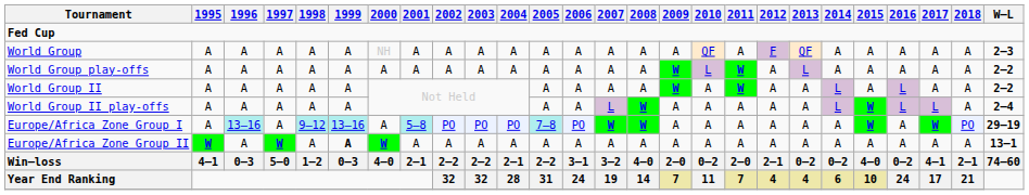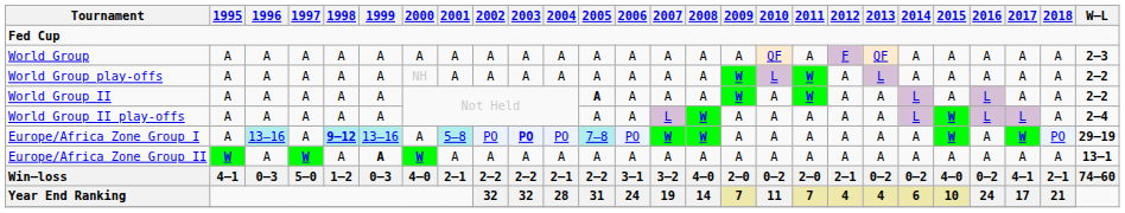 <table class=wikitable style=text-align:center;font-size:80%>
 <tr>
 <th>Tournament</th>
 <th><a href='#'>1995</a></th>
 <th><a href='#'>1996</a></th>
 <th><a href='#'>1997</a></th>
 <th><a href='#'>1998</a></th>
 <th><a href='#'>1999</a></th>
 <th><a href='#'>2000</a></th>
 <th><a href='#'>2001</a></th>
 <th><a href='#'>2002</a></th>
 <th><a href='#'>2003</a></th>
 <th><a href='#'>2004</a></th>
 <th><a href='#'>2005</a></th>
 <th><a href='#'>2006</a></th>
 <th><a href='#'>2007</a></th>
 <th><a href='#'>2008</a></th>
 <th><a href='#'>2009</a></th>
 <th><a href='#'>2010</a></th>
 <th><a href='#'>2011</a></th>
 <th><a href='#'>2012</a></th>
 <th><a href='#'>2013</a></th>
 <th><a href='#'>2014</a></th>
 <th><a href='#'>2015</a></th>
 <th><a href='#'>2016</a></th>
 <th><a href='#'>2017</a></th>
 <th><a href='#'>2018</a></th>
 <th>W–L</th>
 </tr>
 <tr>
 <td colspan=43 align=left><strong>Fed Cup</strong></td>
 </tr>
 <tr>
 <td align=left><a href='#'>World Group</a></td>
 <td>A</td>
 <td>A</td>
 <td>A</td>
 <td>A</td>
 <td>A</td>
-<td style=color:#ccc>NH</td>
+<td>A</td>
 <td>A</td>
 <td>A</td>
 <td>A</td>
 <td>A</td>
 <td>A</td>
 <td>A</td>
 <td>A</td>
 <td>A</td>
 <td>A</td>
 <td bgcolor=ffebcd><a href='#'>QF</a></td>
 <td>A</td>
 <td bgcolor=thistle><a href='#'>F</a></td>
 <td bgcolor=ffebcd><a href='#'>QF</a></td>
 <td>A</td>
 <td>A</td>
 <td>A</td>
 <td>A</td>
 <td>A</td>
 <td><strong>2–3</strong></td>
 </tr>
 <tr>
 <td align=left><a href='#'>World Group play-offs</a></td>
 <td>A</td>
 <td>A</td>
 <td>A</td>
 <td>A</td>
 <td>A</td>
-<td>A</td>
+<td style=color:#ccc>NH</td>
 <td>A</td>
 <td>A</td>
 <td>A</td>
 <td>A</td>
 <td>A</td>
 <td>A</td>
 <td>A</td>
 <td>A</td>
 <td bgcolor=lime><a href='#'><strong>W</strong></a></td>
 <td bgcolor=thistle><a href='#'>L</a></td>
 <td bgcolor=lime><a href='#'><strong>W</strong></a></td>
 <td>A</td>
 <td bgcolor=thistle><a href='#'>L</a></td>
 <td>A</td>
 <td>A</td>
 <td>A</td>
 <td>A</td>
 <td>A</td>
 <td><strong>2–2</strong></td>
 </tr>
 <tr>
 <td align=left><a href='#'>World Group II</a></td>
 <td>A</td>
 <td>A</td>
 <td>A</td>
 <td>A</td>
 <td>A</td>
 <td colspan=5 rowspan=2 style=color:#ccc>Not Held</td>
-<td>A</td>
+<td><strong>A</strong></td>
 <td>A</td>
 <td>A</td>
 <td>A</td>
 <td bgcolor=lime><a href='#'><strong>W</strong></a></td>
 <td>A</td>
 <td bgcolor=lime><a href='#'><strong>W</strong></a></td>
 <td>A</td>
 <td>A</td>
 <td bgcolor=thistle><a href='#'>L</a></td>
 <td>A</td>
 <td bgcolor=thistle><a href='#'>L</a></td>
 <td>A</td>
 <td>A</td>
 <td><strong>2–2</strong></td>
 </tr>
 <tr>
 <td align=left><a href='#'>World Group II play-offs</a></td>
 <td>A</td>
 <td>A</td>
 <td>A</td>
 <td>A</td>
 <td>A</td>
 <td>A</td>
 <td>A</td>
 <td bgcolor=thistle><a href='#'>L</a></td>
 <td bgcolor=lime><a href='#'><strong>W</strong></a></td>
 <td>A</td>
 <td>A</td>
 <td>A</td>
 <td>A</td>
 <td>A</td>
 <td bgcolor=thistle><a href='#'>L</a></td>
 <td bgcolor=lime><a href='#'><strong>W</strong></a></td>
 <td bgcolor=thistle><a href='#'>L</a></td>
 <td bgcolor=thistle><a href='#'>L</a></td>
 <td>A</td>
 <td><strong>2–4</strong></td>
 </tr>
 <tr>
 <td align=left><a href='#'>Europe/Africa Zone Group I</a></td>
 <td>A</td>
 <td bgcolor=afeeee><a href='#'>13–16</a></td>
 <td>A</td>
-<td bgcolor=afeeee><a href='#'>9–12</a></td>
+<td bgcolor=afeeee><strong><a href='#'>9–12</a></strong></td>
 <td bgcolor=afeeee><a href='#'>13–16</a></td>
 <td>A</td>
 <td bgcolor=afeeee><a href='#'>5–8</a></td>
 <td bgcolor=#ecf2ff><a href='#'>PO</a></td>
-<td bgcolor=#ecf2ff><a href='#'>PO</a></td>
+<td bgcolor=#ecf2ff><strong><a href='#'>PO</a></strong></td>
 <td bgcolor=#ecf2ff><a href='#'>PO</a></td>
 <td bgcolor=afeeee><a href='#'>7–8</a></td>
 <td bgcolor=#ecf2ff><a href='#'>PO</a></td>
 <td bgcolor=lime><a href='#'><strong>W</strong></a></td>
 <td bgcolor=lime><a href='#'><strong>W</strong></a></td>
 <td>A</td>
 <td>A</td>
 <td>A</td>
 <td>A</td>
 <td>A</td>
 <td>A</td>
 <td bgcolor=lime><a href='#'><strong>W</strong></a></td>
 <td>A</td>
 <td bgcolor=lime><a href='#'><strong>W</strong></a></td>
 <td bgcolor=#ecf2ff><a href='#'>PO</a></td>
 <td><strong>29–19</strong></td>
 </tr>
 <tr>
 <td align=left><a href='#'>Europe/Africa Zone Group II</a></td>
 <td bgcolor=lime><a href='#'><strong>W</strong></a></td>
 <td>A</td>
 <td bgcolor=lime><a href='#'><strong>W</strong></a></td>
 <td>A</td>
 <td><strong>A</strong></td>
 <td bgcolor=lime><a href='#'><strong>W</strong></a></td>
 <td>A</td>
 <td>A</td>
 <td>A</td>
 <td>A</td>
 <td>A</td>
 <td>A</td>
 <td>A</td>
 <td>A</td>
 <td>A</td>
 <td>A</td>
 <td>A</td>
 <td>A</td>
 <td>A</td>
 <td>A</td>
 <td>A</td>
 <td>A</td>
 <td>A</td>
 <td>A</td>
 <td><strong>13–1</strong></td>
 </tr>
 <tr>
 <th style=text-align:left>Win–loss</th>
 <th>4–1</th>
 <th>0–3</th>
 <th>5–0</th>
 <th>1–2</th>
 <th>0–3</th>
 <th>4–0</th>
 <th>2–1</th>
 <th>2–2</th>
 <th>2–2</th>
 <th>2–1</th>
 <th>2–2</th>
 <th>3–1</th>
 <th>3–2</th>
 <th>4–0</th>
 <th>2–0</th>
 <th>0–2</th>
 <th>2–0</th>
 <th>2–1</th>
 <th>0–2</th>
 <th>0–2</th>
 <th>4–0</th>
 <th>0–2</th>
 <th>4–1</th>
 <th>2–1</th>
 <th>74–60</th>
 </tr>
 <tr>
 <th style=text-align:left>Year End Ranking</th>
 <td colspan=7 style=color:#ccc></td>
 <th>32</th>
 <th>32</th>
 <th>28</th>
 <th>31</th>
 <th>24</th>
 <th>19</th>
 <th>14</th>
 <td bgcolor=EEE8AA><strong>7</strong></td>
 <th>11</th>
 <td bgcolor=EEE8AA><strong>7</strong></td>
 <td bgcolor=EEE8AA><strong>4</strong></td>
 <td bgcolor=EEE8AA><strong>4</strong></td>
 <td bgcolor=EEE8AA><strong>6</strong></td>
 <td bgcolor=EEE8AA><strong>10</strong></td>
 <th>24</th>
 <th>17</th>
 <th>21</th>
 </tr>
 <tr>
 </tr>
 </table>
